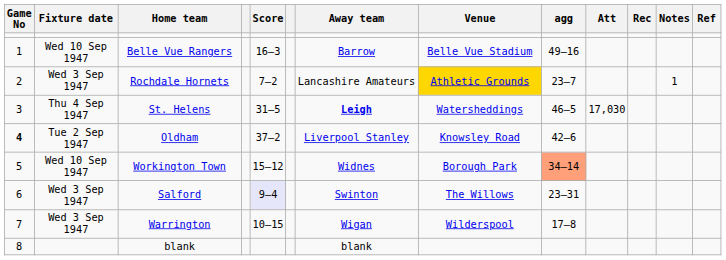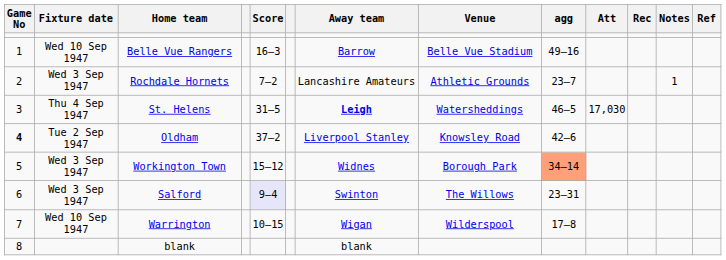 <table class="wikitable" style="text-align:center;">
 <tr>
 <th width=20 abbr="No">Game No</th>
 <th width=100 abbr="Date">Fixture date</th>
 <th width=150 abbr="Home team">Home team</th>
 <th width=5 abbr="space"></th>
 <th width=20 abbr="Score">Score</th>
 <th width=5 abbr="space"></th>
 <th width=150 abbr="Away team">Away team</th>
 <th width=150 abbr="Venue">Venue</th>
 <th width=50 abbr="agg">agg</th>
 <th width=30 abbr="Att">Att</th>
 <th width=30 abbr="Rec">Rec</th>
 <th width=20 abbr="Notes">Notes</th>
 <th width=30 abbr="Ref">Ref</th>
 </tr>
 <tr>
 <td></td>
 <td></td>
 <td></td>
 <td></td>
 <td></td>
 <td></td>
 <td></td>
 <td></td>
 <td></td>
 <td></td>
 <td></td>
 <td></td>
 </tr>
 <tr>
 <td>1</td>
 <td>Wed 10 Sep 1947</td>
 <td><a href='#'>Belle Vue Rangers</a></td>
 <td></td>
 <td>16–3</td>
 <td></td>
 <td><a href='#'>Barrow</a></td>
 <td><a href='#'>Belle Vue Stadium</a></td>
 <td>49–16</td>
 <td></td>
 <td></td>
 <td></td>
 <td></td>
 </tr>
 <tr>
 <td>2</td>
 <td>Wed 3 Sep 1947</td>
 <td><a href='#'>Rochdale Hornets</a></td>
 <td></td>
 <td>7–2</td>
 <td></td>
 <td>Lancashire Amateurs</td>
-<td style="background: gold;"><a href='#'>Athletic Grounds</a></td>
+<td><a href='#'>Athletic Grounds</a></td>
 <td>23–7</td>
 <td></td>
 <td></td>
 <td>1</td>
 <td></td>
 </tr>
 <tr>
 <td>3</td>
 <td>Thu 4 Sep 1947</td>
 <td><a href='#'>St. Helens</a></td>
 <td></td>
 <td>31–5</td>
 <td></td>
 <td><strong><a href='#'>Leigh</a></strong></td>
 <td><a href='#'>Watersheddings</a></td>
 <td>46–5</td>
 <td>17,030</td>
 <td></td>
 <td></td>
 <td></td>
 </tr>
 <tr>
 <td><strong>4</strong></td>
 <td>Tue 2 Sep 1947</td>
 <td><a href='#'>Oldham</a></td>
 <td></td>
 <td>37–2</td>
 <td></td>
 <td><a href='#'>Liverpool Stanley</a></td>
 <td><a href='#'>Knowsley Road</a></td>
 <td>42–6</td>
 <td></td>
 <td></td>
 <td></td>
 <td></td>
 </tr>
 <tr>
 <td>5</td>
-<td>Wed 10 Sep 1947</td>
+<td>Wed 3 Sep 1947</td>
 <td><a href='#'>Workington Town</a></td>
 <td></td>
 <td>15–12</td>
 <td></td>
 <td><a href='#'>Widnes</a></td>
 <td><a href='#'>Borough Park</a></td>
 <td style="background: lightsalmon;">34–14</td>
 <td></td>
 <td></td>
 <td></td>
 <td></td>
 </tr>
 <tr>
 <td>6</td>
 <td>Wed 3 Sep 1947</td>
 <td><a href='#'>Salford</a></td>
 <td></td>
 <td style="background: lavender;">9–4</td>
 <td></td>
 <td><a href='#'>Swinton</a></td>
 <td><a href='#'>The Willows</a></td>
 <td>23–31</td>
 <td></td>
 <td></td>
 <td></td>
 <td></td>
 </tr>
 <tr>
 <td>7</td>
-<td>Wed 3 Sep 1947</td>
+<td>Wed 10 Sep 1947</td>
 <td><a href='#'>Warrington</a></td>
 <td></td>
 <td>10–15</td>
 <td></td>
 <td><a href='#'>Wigan</a></td>
 <td><a href='#'>Wilderspool</a></td>
 <td>17–8</td>
 <td></td>
 <td></td>
 <td></td>
 <td></td>
 </tr>
 <tr>
 <td>8</td>
 <td></td>
 <td>blank</td>
 <td></td>
 <td></td>
 <td></td>
 <td>blank</td>
 <td></td>
 <td></td>
 <td></td>
 <td></td>
 <td></td>
 <td></td>
 </tr>
 </table>
